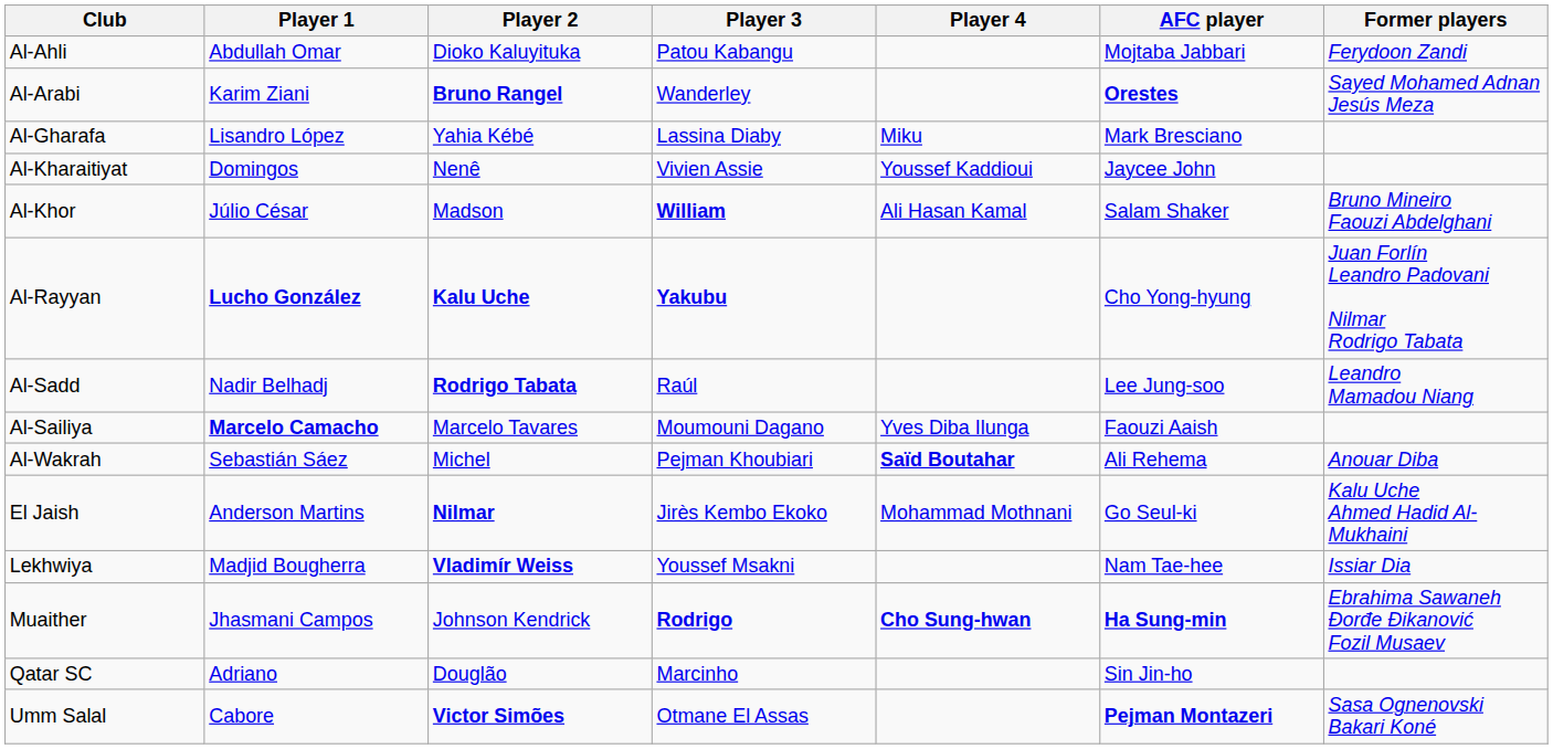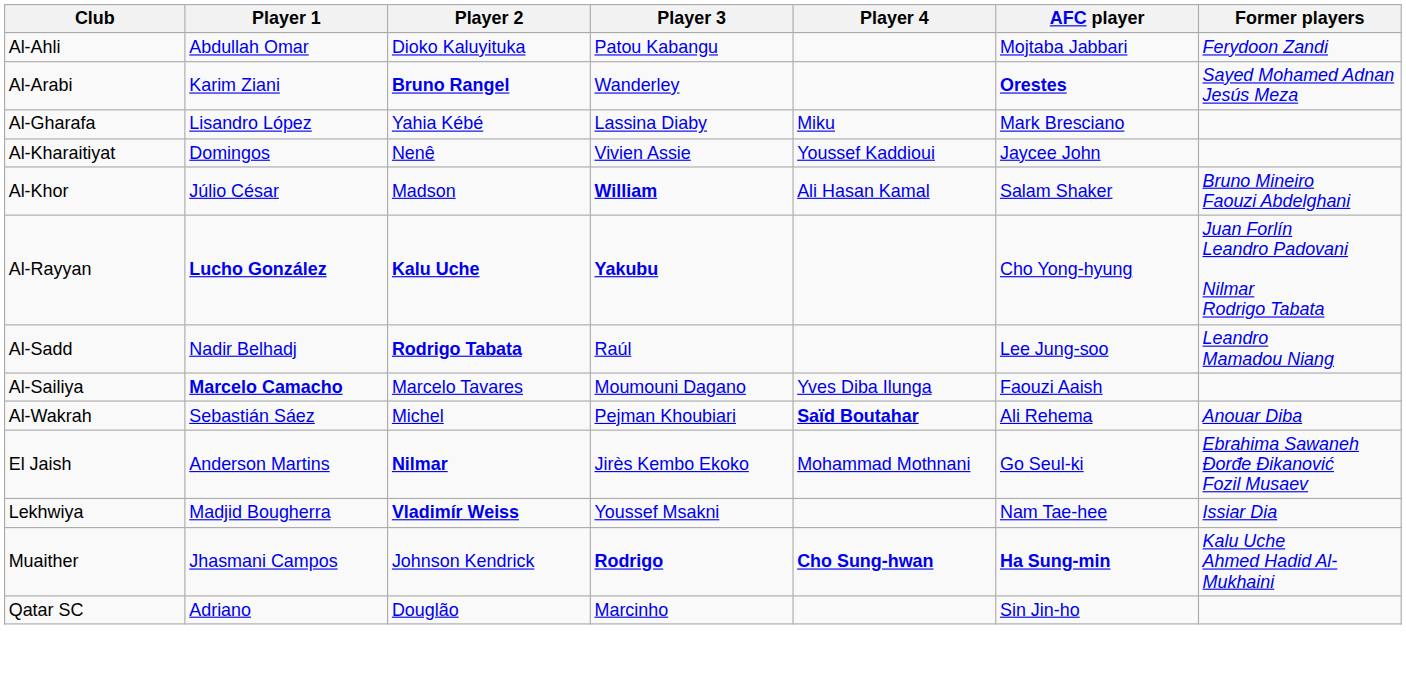 <table class="wikitable" border="1">
 <tr>
 <th width="155">Club</th>
 <th width="175">Player 1</th>
 <th width="175">Player 2</th>
 <th width="175">Player 3</th>
 <th width="175">Player 4</th>
 <th width="175"><a href='#'>AFC</a> player</th>
 <th width="175">Former players</th>
 </tr>
 <tr>
 <td>Al-Ahli</td>
 <td> <a href='#'>Abdullah Omar</a></td>
 <td> <a href='#'>Dioko Kaluyituka</a></td>
 <td> <a href='#'>Patou Kabangu</a></td>
 <td></td>
 <td> <a href='#'>Mojtaba Jabbari</a></td>
 <td> <em><a href='#'>Ferydoon Zandi</a></em></td>
 </tr>
 <tr>
 <td>Al-Arabi</td>
 <td> <a href='#'>Karim Ziani</a></td>
 <td> <strong><a href='#'>Bruno Rangel</a></strong></td>
 <td> <a href='#'>Wanderley</a></td>
 <td></td>
 <td> <strong><a href='#'>Orestes</a></strong> </td>
 <td> <em><a href='#'>Sayed Mohamed Adnan</a></em><br> <em><a href='#'>Jesús Meza</a></em></td>
 </tr>
 <tr>
 <td>Al-Gharafa</td>
 <td> <a href='#'>Lisandro López</a></td>
 <td> <a href='#'>Yahia Kébé</a></td>
 <td> <a href='#'>Lassina Diaby</a></td>
 <td> <a href='#'>Miku</a></td>
 <td> <a href='#'>Mark Bresciano</a></td>
 <td></td>
 </tr>
 <tr>
 <td>Al-Kharaitiyat</td>
 <td> <a href='#'>Domingos</a></td>
 <td> <a href='#'>Nenê</a></td>
 <td> <a href='#'>Vivien Assie</a></td>
 <td> <a href='#'>Youssef Kaddioui</a></td>
 <td> <a href='#'>Jaycee John</a></td>
 <td></td>
 </tr>
 <tr>
 <td>Al-Khor</td>
 <td> <a href='#'>Júlio César</a></td>
 <td> <a href='#'>Madson</a></td>
 <td> <strong><a href='#'>William</a></strong></td>
 <td> <a href='#'>Ali Hasan Kamal</a></td>
 <td> <a href='#'>Salam Shaker</a></td>
 <td> <em><a href='#'>Bruno Mineiro</a></em><br> <em><a href='#'>Faouzi Abdelghani</a></em></td>
 </tr>
 <tr>
 <td>Al-Rayyan</td>
 <td> <strong><a href='#'>Lucho González</a></strong></td>
 <td> <strong><a href='#'>Kalu Uche</a></strong></td>
 <td> <strong><a href='#'>Yakubu</a></strong></td>
 <td></td>
 <td> <a href='#'>Cho Yong-hyung</a></td>
 <td> <em><a href='#'>Juan Forlín</a></em><br> <em><a href='#'>Leandro Padovani</a></em><br><br><em><a href='#'>Nilmar</a></em><br> <em><a href='#'>Rodrigo Tabata</a></em></td>
 </tr>
 <tr>
 <td>Al-Sadd</td>
 <td> <a href='#'>Nadir Belhadj</a></td>
 <td> <strong><a href='#'>Rodrigo Tabata</a></strong></td>
 <td> <a href='#'>Raúl</a></td>
 <td></td>
 <td> <a href='#'>Lee Jung-soo</a></td>
 <td> <em><a href='#'>Leandro</a></em><br> <em><a href='#'>Mamadou Niang</a></em></td>
 </tr>
 <tr>
 <td>Al-Sailiya</td>
 <td> <strong><a href='#'>Marcelo Camacho</a></strong></td>
 <td> <a href='#'>Marcelo Tavares</a></td>
 <td> <a href='#'>Moumouni Dagano</a></td>
 <td> <a href='#'>Yves Diba Ilunga</a></td>
 <td> <a href='#'>Faouzi Aaish</a></td>
 <td></td>
 </tr>
 <tr>
 <td>Al-Wakrah</td>
 <td> <a href='#'>Sebastián Sáez</a></td>
 <td> <a href='#'>Michel</a></td>
 <td> <a href='#'>Pejman Khoubiari</a></td>
 <td> <strong><a href='#'>Saïd Boutahar</a></strong></td>
 <td> <a href='#'>Ali Rehema</a></td>
 <td> <em><a href='#'>Anouar Diba</a></em></td>
 </tr>
 <tr>
 <td>El Jaish</td>
 <td> <a href='#'>Anderson Martins</a></td>
 <td> <strong><a href='#'>Nilmar</a></strong></td>
 <td> <a href='#'>Jirès Kembo Ekoko</a></td>
 <td> <a href='#'>Mohammad Mothnani</a></td>
 <td> <a href='#'>Go Seul-ki</a></td>
-<td> <em><a href='#'>Kalu Uche</a></em><br> <em><a href='#'>Ahmed Hadid Al-Mukhaini</a></em></td>
+<td> <em><a href='#'>Ebrahima Sawaneh</a></em><br> <em><a href='#'>Đorđe Đikanović</a></em><br> <em><a href='#'>Fozil Musaev</a></em></td>
 </tr>
 <tr>
 <td>Lekhwiya</td>
 <td> <a href='#'>Madjid Bougherra</a></td>
 <td> <strong><a href='#'>Vladimír Weiss</a></strong></td>
 <td> <a href='#'>Youssef Msakni</a></td>
 <td></td>
 <td> <a href='#'>Nam Tae-hee</a></td>
 <td> <em><a href='#'>Issiar Dia</a></em></td>
 </tr>
 <tr>
 <td>Muaither</td>
 <td> <a href='#'>Jhasmani Campos</a></td>
 <td> <a href='#'>Johnson Kendrick</a></td>
 <td> <strong><a href='#'>Rodrigo</a></strong></td>
 <td> <strong><a href='#'>Cho Sung-hwan</a></strong></td>
 <td> <strong><a href='#'>Ha Sung-min</a></strong></td>
-<td> <em><a href='#'>Ebrahima Sawaneh</a></em><br> <em><a href='#'>Đorđe Đikanović</a></em><br> <em><a href='#'>Fozil Musaev</a></em></td>
+<td> <em><a href='#'>Kalu Uche</a></em><br> <em><a href='#'>Ahmed Hadid Al-Mukhaini</a></em></td>
 </tr>
 <tr>
 <td>Qatar SC</td>
 <td> <a href='#'>Adriano</a></td>
 <td> <a href='#'>Douglão</a></td>
 <td> <a href='#'>Marcinho</a></td>
 <td></td>
 <td> <a href='#'>Sin Jin-ho</a></td>
 <td></td>
 </tr>
-<tr>
-<td>Umm Salal</td>
-<td> <a href='#'>Cabore</a></td>
-<td> <strong><a href='#'>Victor Simões</a></strong></td>
-<td> <a href='#'>Otmane El Assas</a></td>
-<td></td>
-<td> <strong><a href='#'>Pejman Montazeri</a></strong></td>
-<td> <em><a href='#'>Sasa Ognenovski</a></em><br> <em><a href='#'>Bakari Koné</a></em></td>
-</tr>
 </table>
